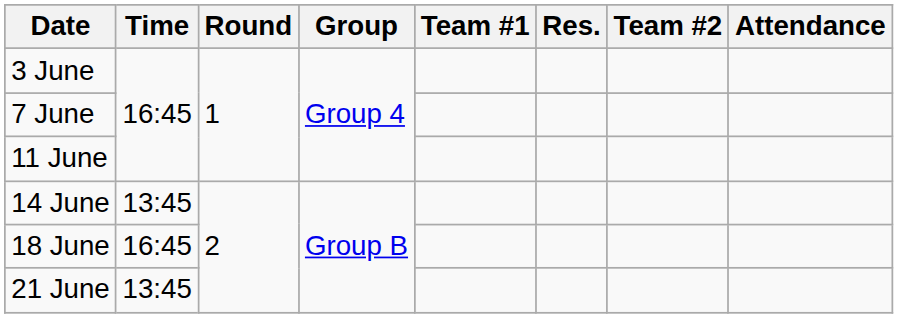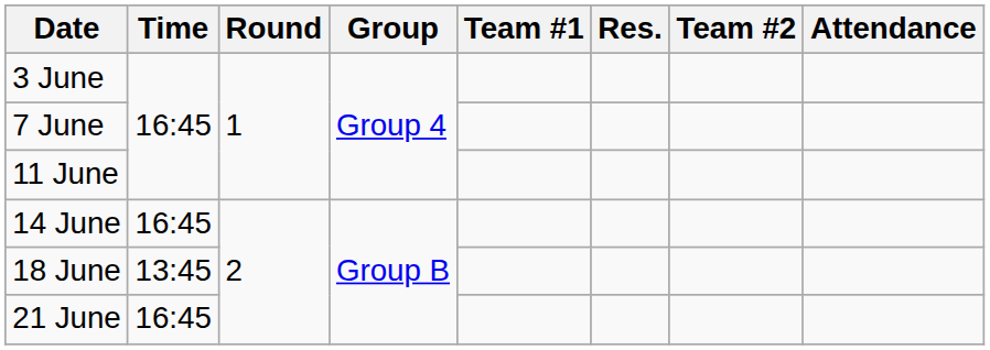 <table class="wikitable"  style="text-align:left; width: ;">
 <tr>
 <th>Date</th>
 <th>Time </th>
 <th>Round</th>
 <th>Group</th>
 <th>Team #1</th>
 <th>Res.</th>
 <th>Team #2</th>
 <th>Attendance</th>
 </tr>
 <tr>
 <td>3 June</td>
 <td rowspan="3">16:45</td>
 <td rowspan="3">1</td>
 <td rowspan="3"><a href='#'>Group 4</a></td>
 <td></td>
 <td></td>
 <td></td>
 <td></td>
 </tr>
 <tr>
 <td>7 June</td>
 <td></td>
 <td></td>
 <td></td>
 <td></td>
 </tr>
 <tr>
 <td>11 June</td>
 <td></td>
 <td style="text-align:center;"></td>
 <td></td>
 <td></td>
 </tr>
 <tr>
 <td>14 June</td>
-<td>13:45</td>
+<td>16:45</td>
 <td rowspan="3">2</td>
 <td rowspan="3"><a href='#'>Group B</a></td>
 <td></td>
 <td></td>
 <td></td>
 <td></td>
 </tr>
 <tr>
 <td>18 June</td>
-<td>16:45</td>
+<td>13:45</td>
 <td></td>
 <td></td>
 <td></td>
 <td></td>
 </tr>
 <tr>
 <td>21 June</td>
-<td>13:45</td>
+<td>16:45</td>
 <td></td>
 <td></td>
 <td></td>
 <td></td>
 </tr>
 </table>
